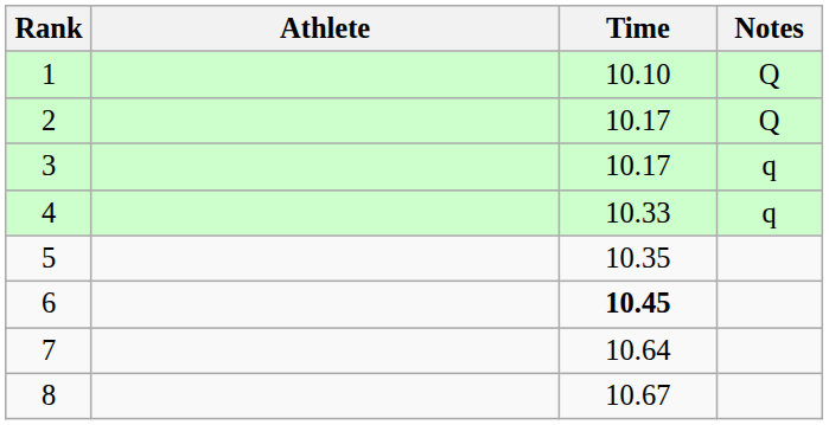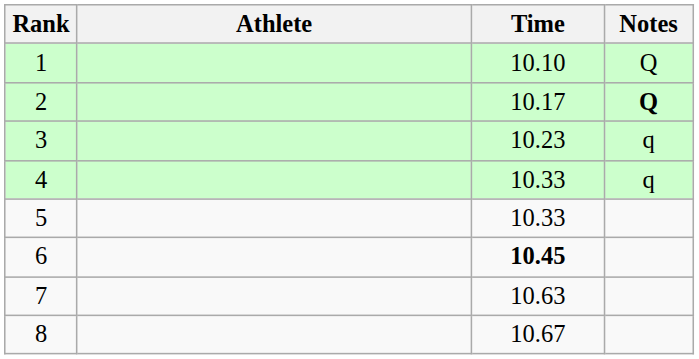 <table class="wikitable" style="text-align:center">
 <tr>
 <th width=40>Rank</th>
 <th width=250>Athlete</th>
 <th width=80>Time</th>
 <th width=50>Notes</th>
 </tr>
 <tr bgcolor="ccffcc">
 <td>1</td>
 <td align=left></td>
 <td>10.10</td>
 <td>Q</td>
 </tr>
 <tr bgcolor="ccffcc">
 <td>2</td>
 <td align=left></td>
 <td>10.17</td>
-<td>Q</td>
+<td><strong>Q</strong></td>
 </tr>
 <tr bgcolor="ccffcc">
 <td>3</td>
 <td align=left></td>
-<td>10.17</td>
+<td>10.23</td>
 <td>q</td>
 </tr>
 <tr bgcolor="ccffcc">
 <td>4</td>
 <td align=left></td>
 <td>10.33</td>
 <td>q</td>
 </tr>
 <tr>
 <td>5</td>
 <td align=left></td>
-<td>10.35</td>
+<td>10.33</td>
 <td></td>
 </tr>
 <tr>
 <td>6</td>
 <td align=left></td>
 <td><strong>10.45</strong></td>
 <td></td>
 </tr>
 <tr>
 <td>7</td>
 <td align=left></td>
-<td>10.64</td>
+<td>10.63</td>
 <td></td>
 </tr>
 <tr>
 <td>8</td>
 <td align=left></td>
 <td>10.67</td>
 <td></td>
 </tr>
 </table>
